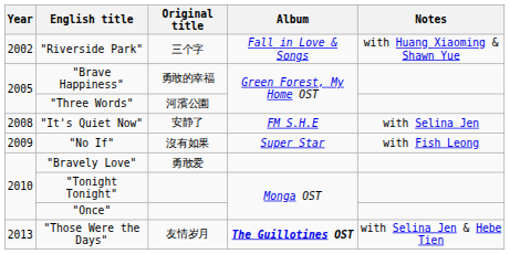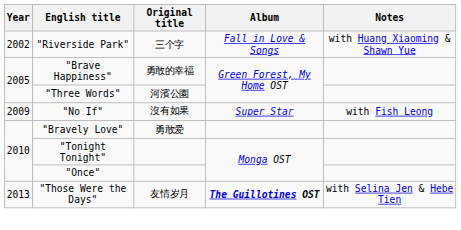 <table class="wikitable" style=text-align:center;>
 <tr>
 <th>Year</th>
 <th>English title</th>
 <th>Original title</th>
 <th>Album</th>
 <th class="unsortable">Notes</th>
 </tr>
 <tr>
 <td rowspan=1>2002</td>
 <td>"Riverside Park"</td>
 <td>三个字</td>
 <td rowspan=1><em><a href='#'>Fall in Love & Songs</a> </em></td>
 <td>with <a href='#'>Huang Xiaoming</a> & <a href='#'>Shawn Yue</a></td>
 </tr>
 <tr>
 <td rowspan=2>2005</td>
 <td>"Brave Happiness"</td>
 <td>勇敢的幸福</td>
 <td rowspan=2><em><a href='#'>Green Forest, My Home</a> OST</em></td>
 <td></td>
 </tr>
 <tr>
 <td>"Three Words"</td>
 <td>河濱公園</td>
 <td></td>
-</tr>
-<tr>
-<td rowspan=1>2008</td>
-<td>"It's Quiet Now"</td>
-<td>安静了</td>
-<td rowspan=1><em><a href='#'>FM S.H.E</a> </em></td>
-<td>with <a href='#'>Selina Jen</a></td>
 </tr>
 <tr>
 <td rowspan=1>2009</td>
 <td>"No If"</td>
 <td>沒有如果</td>
 <td rowspan=1><em><a href='#'>Super Star</a></em></td>
 <td>with <a href='#'>Fish Leong</a></td>
 </tr>
 <tr>
 <td rowspan=3>2010</td>
 <td>"Bravely Love"</td>
 <td>勇敢爱</td>
 <td></td>
 <td></td>
 </tr>
 <tr>
 <td>"Tonight Tonight"</td>
 <td></td>
 <td rowspan=2><em><a href='#'>Monga</a> OST</em></td>
 <td></td>
 </tr>
 <tr>
 <td>"Once"</td>
 <td></td>
 <td></td>
 </tr>
 <tr>
 <td>2013</td>
 <td>"Those Were the Days"</td>
 <td>友情岁月</td>
 <td><strong><em><a href='#'>The Guillotines</a> OST</em></strong></td>
 <td>with <a href='#'>Selina Jen</a> & <a href='#'>Hebe Tien</a></td>
 </tr>
 </table>
